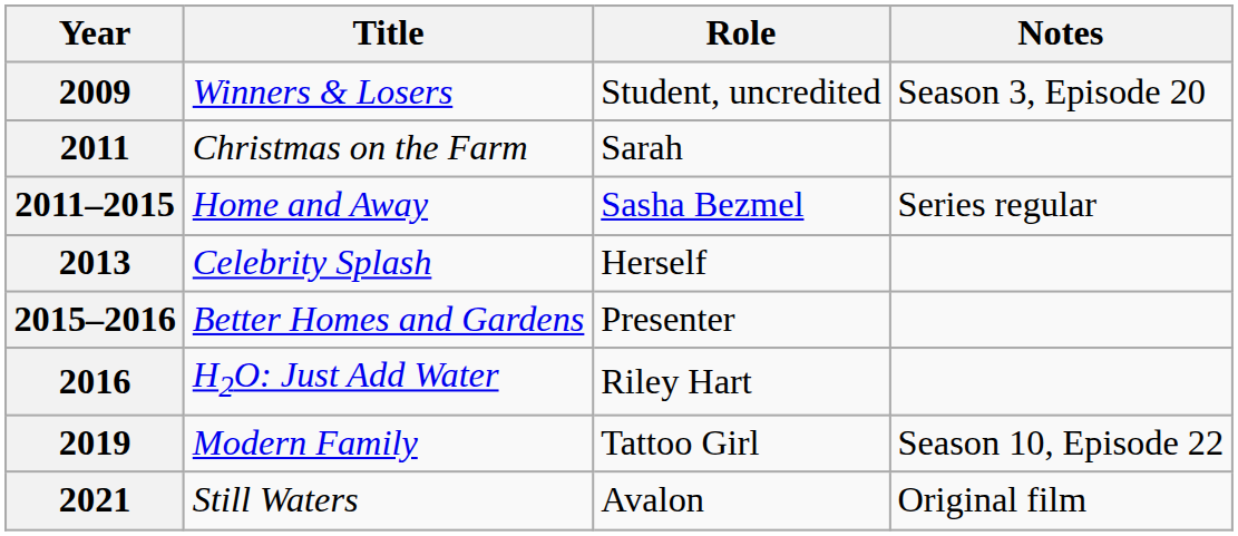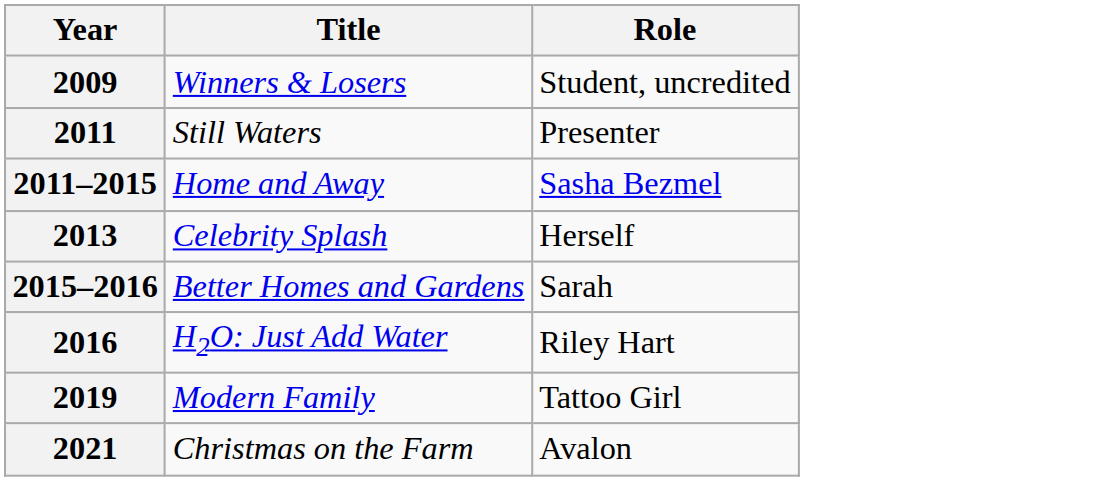 <table class="wikitable sortable plainrowheaders">
 <tr>
 <th scope="col">Year</th>
 <th scope="col">Title</th>
 <th scope="col">Role</th>
-<th scope="col" class="unsortable">Notes</th>
 </tr>
 <tr>
 <th scope="row">2009</th>
 <td><em><a href='#'>Winners & Losers</a></em></td>
 <td>Student, uncredited</td>
-<td>Season 3, Episode 20</td>
 </tr>
 <tr>
 <th scope="row">2011</th>
-<td><em>Christmas on the Farm</em></td>
-<td>Sarah</td>
-<td></td>
+<td><em>Still Waters</em></td>
+<td>Presenter</td>
 </tr>
 <tr>
 <th scope="row">2011–2015</th>
 <td><em><a href='#'>Home and Away</a></em></td>
 <td><a href='#'>Sasha Bezmel</a></td>
-<td>Series regular</td>
 </tr>
 <tr>
 <th scope="row">2013</th>
 <td><em><a href='#'>Celebrity Splash</a></em></td>
 <td>Herself</td>
-<td></td>
 </tr>
 <tr>
 <th scope="row">2015–2016</th>
 <td><em><a href='#'>Better Homes and Gardens</a></em></td>
-<td>Presenter</td>
-<td></td>
+<td>Sarah</td>
 </tr>
 <tr>
 <th scope="row">2016</th>
 <td><em><a href='#'>H<sub>2</sub>O: Just Add Water</a></em></td>
 <td>Riley Hart</td>
-<td></td>
 </tr>
 <tr>
 <th scope="row">2019</th>
 <td><em><a href='#'>Modern Family</a></em></td>
 <td>Tattoo Girl</td>
-<td>Season 10, Episode 22</td>
 </tr>
 <tr>
 <th scope="row">2021</th>
-<td><em>Still Waters</em></td>
+<td><em>Christmas on the Farm</em></td>
 <td>Avalon</td>
-<td>Original film</td>
 </tr>
 </table>
